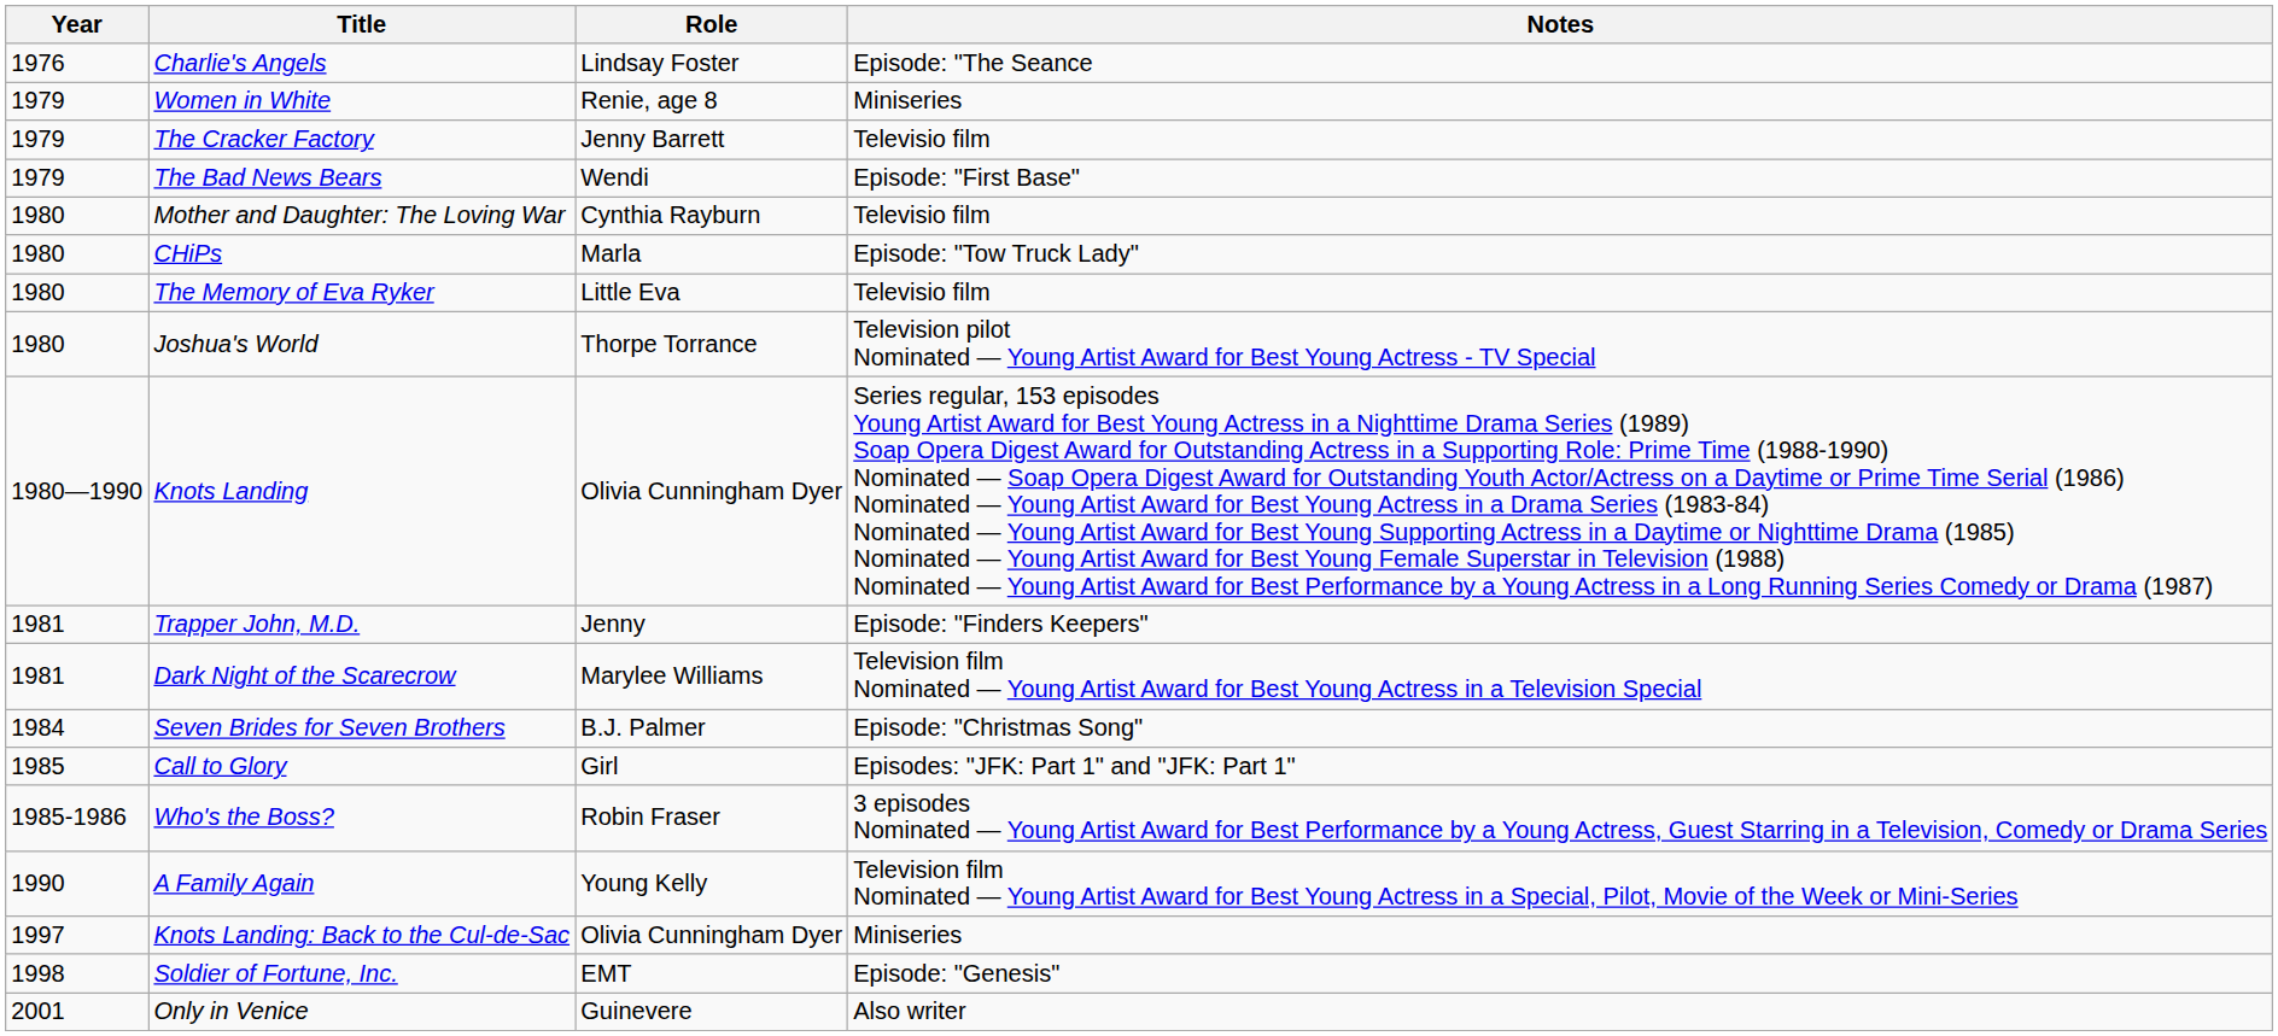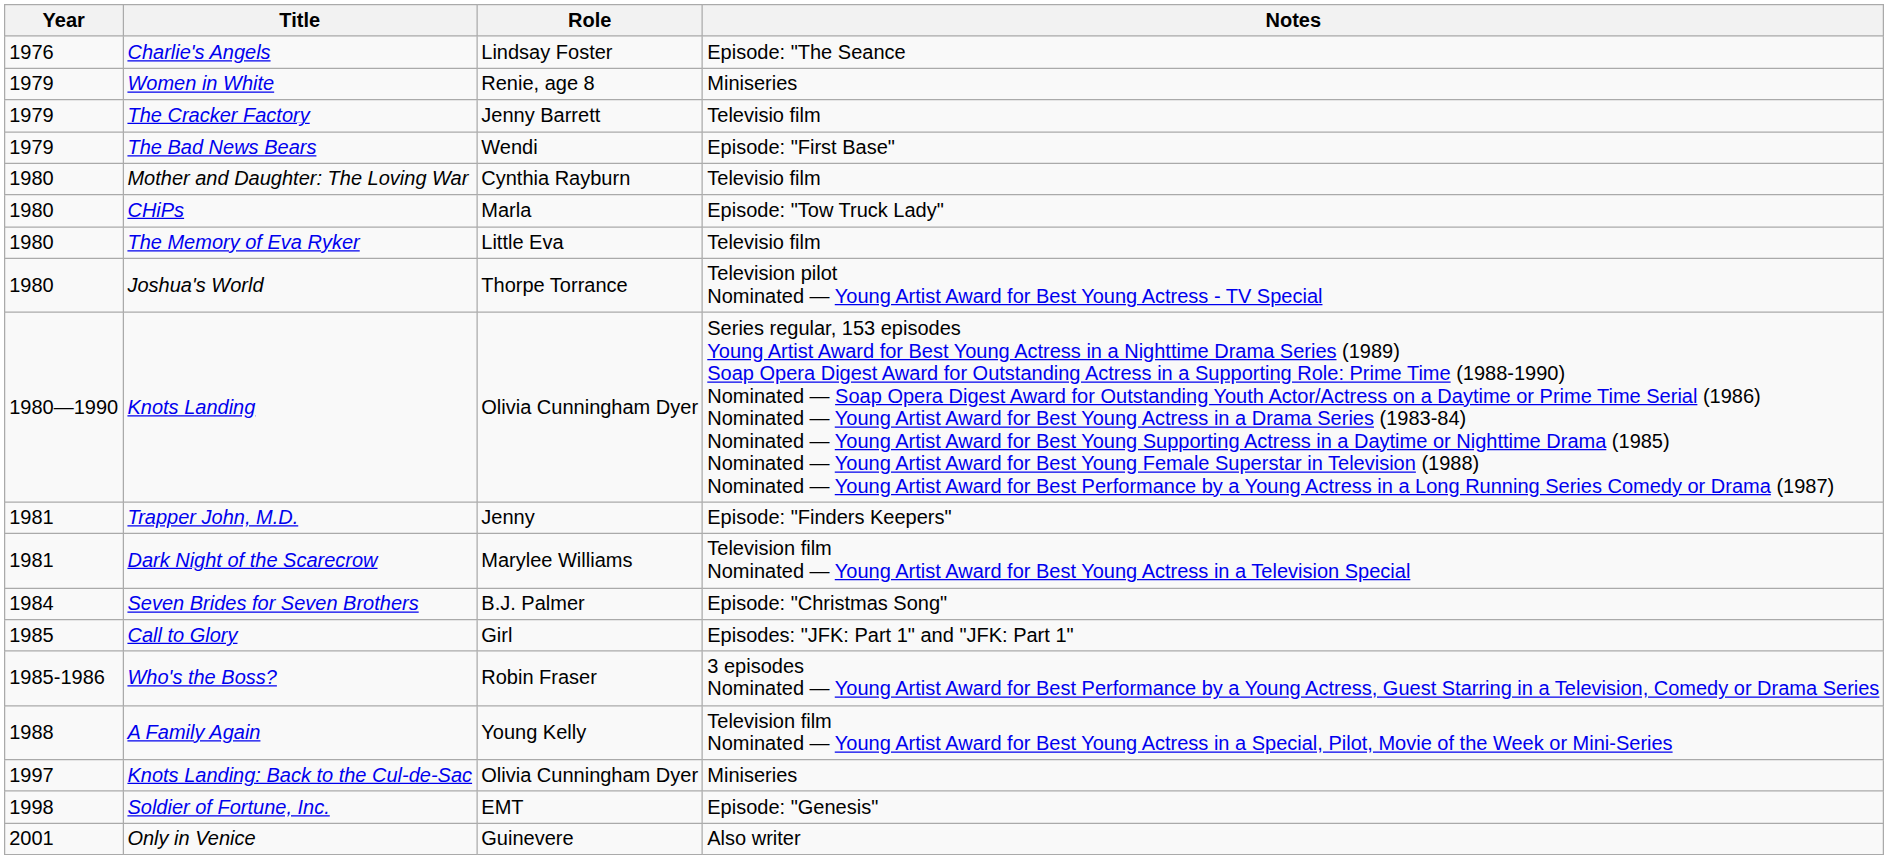 <table class="wikitable sortable">
 <tr>
 <th>Year</th>
 <th>Title</th>
 <th>Role</th>
 <th class="unsortable">Notes</th>
 </tr>
 <tr>
 <td>1976</td>
 <td><em><a href='#'>Charlie's Angels</a></em></td>
 <td>Lindsay Foster</td>
 <td>Episode: "The Seance</td>
 </tr>
 <tr>
 <td>1979</td>
 <td><em><a href='#'>Women in White</a></em></td>
 <td>Renie, age 8</td>
 <td>Miniseries</td>
 </tr>
 <tr>
 <td>1979</td>
 <td><em><a href='#'>The Cracker Factory</a></em></td>
 <td>Jenny Barrett</td>
 <td>Televisio film</td>
 </tr>
 <tr>
 <td>1979</td>
 <td><em><a href='#'>The Bad News Bears</a></em></td>
 <td>Wendi</td>
 <td>Episode: "First Base"</td>
 </tr>
 <tr>
 <td>1980</td>
 <td><em>Mother and Daughter: The Loving War</em></td>
 <td>Cynthia Rayburn</td>
 <td>Televisio film</td>
 </tr>
 <tr>
 <td>1980</td>
 <td><em><a href='#'>CHiPs</a></em></td>
 <td>Marla</td>
 <td>Episode: "Tow Truck Lady"</td>
 </tr>
 <tr>
 <td>1980</td>
 <td><em><a href='#'>The Memory of Eva Ryker</a></em></td>
 <td>Little Eva</td>
 <td>Televisio film</td>
 </tr>
 <tr>
 <td>1980</td>
 <td><em>Joshua's World</em></td>
 <td>Thorpe Torrance</td>
 <td>Television pilot<br>Nominated — <a href='#'>Young Artist Award for Best Young Actress - TV Special</a></td>
 </tr>
 <tr>
 <td>1980—1990</td>
 <td><em><a href='#'>Knots Landing</a></em></td>
 <td>Olivia Cunningham Dyer</td>
 <td>Series regular, 153 episodes<br><a href='#'>Young Artist Award for Best Young Actress in a Nighttime Drama Series</a> (1989)<br><a href='#'>Soap Opera Digest Award for Outstanding Actress in a Supporting Role: Prime Time</a> (1988-1990)<br>Nominated — <a href='#'>Soap Opera Digest Award for Outstanding Youth Actor/Actress on a Daytime or Prime Time Serial</a> (1986)<br>Nominated — <a href='#'>Young Artist Award for Best Young Actress in a Drama Series</a> (1983-84)<br>Nominated — <a href='#'>Young Artist Award for Best Young Supporting Actress in a Daytime or Nighttime Drama</a> (1985)<br>Nominated — <a href='#'>Young Artist Award for Best Young Female Superstar in Television</a> (1988)<br>Nominated — <a href='#'>Young Artist Award for Best Performance by a Young Actress in a Long Running Series Comedy or Drama</a> (1987)</td>
 </tr>
 <tr>
 <td>1981</td>
 <td><em><a href='#'>Trapper John, M.D.</a></em></td>
 <td>Jenny</td>
 <td>Episode: "Finders Keepers"</td>
 </tr>
 <tr>
 <td>1981</td>
 <td><em><a href='#'>Dark Night of the Scarecrow</a></em></td>
 <td>Marylee Williams</td>
 <td>Television film<br>Nominated — <a href='#'>Young Artist Award for Best Young Actress in a Television Special</a></td>
 </tr>
 <tr>
 <td>1984</td>
 <td><em><a href='#'>Seven Brides for Seven Brothers</a></em></td>
 <td>B.J. Palmer</td>
 <td>Episode: "Christmas Song"</td>
 </tr>
 <tr>
 <td>1985</td>
 <td><em><a href='#'>Call to Glory</a></em></td>
 <td>Girl</td>
 <td>Episodes: "JFK: Part 1" and "JFK: Part 1"</td>
 </tr>
 <tr>
 <td>1985-1986</td>
 <td><em><a href='#'>Who's the Boss?</a></em></td>
 <td>Robin Fraser</td>
 <td>3 episodes<br>Nominated — <a href='#'>Young Artist Award for Best Performance by a Young Actress, Guest Starring in a Television, Comedy or Drama Series</a></td>
 </tr>
 <tr>
-<td>1990</td>
+<td>1988</td>
 <td><em><a href='#'>A Family Again</a></em></td>
 <td>Young Kelly</td>
 <td>Television film<br>Nominated — <a href='#'>Young Artist Award for Best Young Actress in a Special, Pilot, Movie of the Week or Mini-Series</a></td>
 </tr>
 <tr>
 <td>1997</td>
 <td><em><a href='#'>Knots Landing: Back to the Cul-de-Sac</a></em></td>
 <td>Olivia Cunningham Dyer</td>
 <td>Miniseries</td>
 </tr>
 <tr>
 <td>1998</td>
 <td><em><a href='#'>Soldier of Fortune, Inc.</a></em></td>
 <td>EMT</td>
 <td>Episode: "Genesis"</td>
 </tr>
 <tr>
 <td>2001</td>
 <td><em>Only in Venice</em></td>
 <td>Guinevere</td>
 <td>Also writer</td>
 </tr>
 </table>
